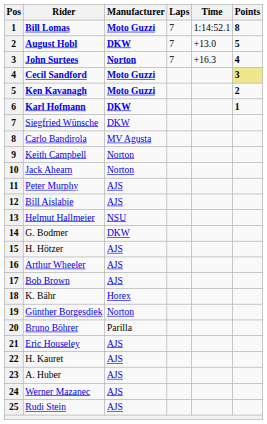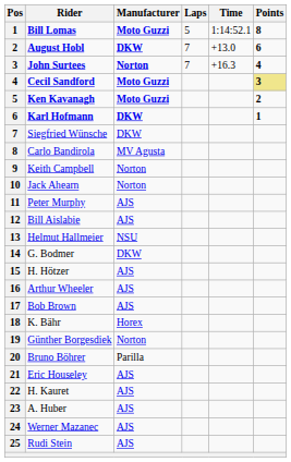 <table class="wikitable" style="font-size: 95%;">
 <tr>
 <th>Pos</th>
 <th>Rider</th>
 <th>Manufacturer</th>
 <th>Laps</th>
 <th>Time</th>
 <th>Points</th>
 </tr>
 <tr>
 <th>1</th>
 <td> <strong><a href='#'>Bill Lomas</a></strong></td>
 <td><strong><a href='#'>Moto Guzzi</a></strong></td>
-<td>7</td>
+<td>5</td>
 <td>1:14:52.1</td>
 <td><strong>8</strong></td>
 </tr>
 <tr>
 <th>2</th>
 <td> <strong><a href='#'>August Hobl</a></strong></td>
 <td><strong><a href='#'>DKW</a></strong></td>
 <td>7</td>
 <td>+13.0</td>
-<td><strong>5</strong></td>
+<td><strong>6</strong></td>
 </tr>
 <tr>
 <th>3</th>
 <td> <strong><a href='#'>John Surtees</a></strong></td>
 <td><strong><a href='#'>Norton</a></strong></td>
 <td>7</td>
 <td>+16.3</td>
 <td><strong>4</strong></td>
 </tr>
 <tr>
 <th>4</th>
 <td> <strong><a href='#'>Cecil Sandford</a></strong></td>
 <td><strong><a href='#'>Moto Guzzi</a></strong></td>
 <td></td>
 <td></td>
 <td style="background: khaki;"><strong>3</strong></td>
 </tr>
 <tr>
 <th>5</th>
 <td> <strong><a href='#'>Ken Kavanagh</a></strong></td>
 <td><strong><a href='#'>Moto Guzzi</a></strong></td>
 <td></td>
 <td></td>
 <td><strong>2</strong></td>
 </tr>
 <tr>
 <th>6</th>
 <td> <strong><a href='#'>Karl Hofmann</a></strong></td>
 <td><strong><a href='#'>DKW</a></strong></td>
 <td></td>
 <td></td>
 <td><strong>1</strong></td>
 </tr>
 <tr>
 <th>7</th>
 <td> <a href='#'>Siegfried Wünsche</a></td>
 <td><a href='#'>DKW</a></td>
 <td></td>
 <td></td>
 <td></td>
 </tr>
 <tr>
 <th>8</th>
 <td> <a href='#'>Carlo Bandirola</a></td>
 <td><a href='#'>MV Agusta</a></td>
 <td></td>
 <td></td>
 <td></td>
 </tr>
 <tr>
 <th>9</th>
 <td> <a href='#'>Keith Campbell</a></td>
 <td><a href='#'>Norton</a></td>
 <td></td>
 <td></td>
 <td></td>
 </tr>
 <tr>
 <th>10</th>
 <td> <a href='#'>Jack Ahearn</a></td>
 <td><a href='#'>Norton</a></td>
 <td></td>
 <td></td>
 <td></td>
 </tr>
 <tr>
 <th>11</th>
 <td> <a href='#'>Peter Murphy</a></td>
 <td><a href='#'>AJS</a></td>
 <td></td>
 <td></td>
 <td></td>
 </tr>
 <tr>
 <th>12</th>
 <td> <a href='#'>Bill Aislabie</a></td>
 <td><a href='#'>AJS</a></td>
 <td></td>
 <td></td>
 <td></td>
 </tr>
 <tr>
 <th>13</th>
 <td> <a href='#'>Helmut Hallmeier</a></td>
 <td><a href='#'>NSU</a></td>
 <td></td>
 <td></td>
 <td></td>
 </tr>
 <tr>
 <th>14</th>
 <td> G. Bodmer</td>
 <td><a href='#'>DKW</a></td>
 <td></td>
 <td></td>
 <td></td>
 </tr>
 <tr>
 <th>15</th>
 <td> H. Hötzer</td>
 <td><a href='#'>AJS</a></td>
 <td></td>
 <td></td>
 <td></td>
 </tr>
 <tr>
 <th>16</th>
 <td> <a href='#'>Arthur Wheeler</a></td>
 <td><a href='#'>AJS</a></td>
 <td></td>
 <td></td>
 <td></td>
 </tr>
 <tr>
 <th>17</th>
 <td> <a href='#'>Bob Brown</a></td>
 <td><a href='#'>AJS</a></td>
 <td></td>
 <td></td>
 <td></td>
 </tr>
 <tr>
 <th>18</th>
 <td> K. Bähr</td>
 <td><a href='#'>Horex</a></td>
 <td></td>
 <td></td>
 <td></td>
 </tr>
 <tr>
 <th>19</th>
 <td> <a href='#'>Günther Borgesdiek</a></td>
 <td><a href='#'>Norton</a></td>
 <td></td>
 <td></td>
 <td></td>
 </tr>
 <tr>
 <th>20</th>
 <td> <a href='#'>Bruno Böhrer</a></td>
 <td>Parilla</td>
 <td></td>
 <td></td>
 <td></td>
 </tr>
 <tr>
 <th>21</th>
 <td> <a href='#'>Eric Houseley</a></td>
 <td><a href='#'>AJS</a></td>
 <td></td>
 <td></td>
 <td></td>
 </tr>
 <tr>
 <th>22</th>
 <td> H. Kauret</td>
 <td><a href='#'>AJS</a></td>
 <td></td>
 <td></td>
 <td></td>
 </tr>
 <tr>
 <th>23</th>
 <td> A. Huber</td>
 <td><a href='#'>AJS</a></td>
 <td></td>
 <td></td>
 <td></td>
 </tr>
 <tr>
 <th>24</th>
 <td> <a href='#'>Werner Mazanec</a></td>
 <td><a href='#'>AJS</a></td>
 <td></td>
 <td></td>
 <td></td>
 </tr>
 <tr>
 <th>25</th>
 <td> <a href='#'>Rudi Stein</a></td>
 <td><a href='#'>AJS</a></td>
 <td></td>
 <td></td>
 <td></td>
 </tr>
 <tr>
 <th colspan=6></th>
 </tr>
 </table>
